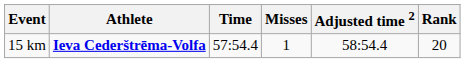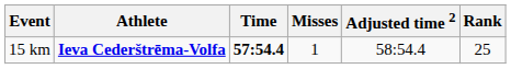 <table class="wikitable" style="font-size:90%">
 <tr>
 <th>Event</th>
 <th>Athlete</th>
 <th>Time</th>
 <th>Misses</th>
 <th>Adjusted time <sup>2</sup></th>
 <th>Rank</th>
 </tr>
 <tr>
 <td>15 km</td>
 <td><strong><a href='#'>Ieva Cederštrēma-Volfa</a></strong></td>
-<td align="center">57:54.4</td>
+<td align="center"><strong>57:54.4</strong></td>
 <td align="center">1</td>
 <td align="center">58:54.4</td>
-<td align="center">20</td>
+<td align="center">25</td>
 </tr>
 </table>
